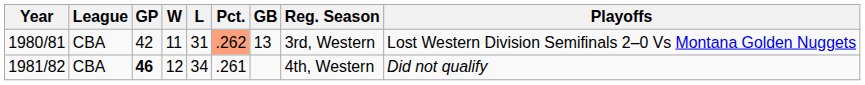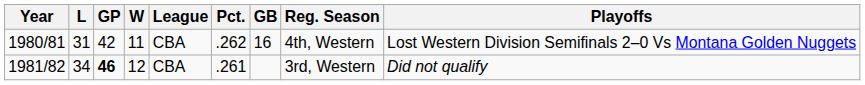 <table class="wikitable">
 <tr>
 <th>Year</th>
-<th>League</th>
+<th>L</th>
 <th>GP</th>
 <th>W</th>
-<th>L</th>
+<th>League</th>
 <th>Pct.</th>
 <th>GB</th>
 <th>Reg. Season</th>
 <th>Playoffs</th>
 </tr>
 <tr>
 <td>1980/81</td>
-<td>CBA</td>
+<td>31</td>
 <td>42</td>
 <td>11</td>
-<td>31</td>
-<td style="background: lightsalmon;">.262</td>
-<td>13</td>
-<td>3rd, Western</td>
+<td>CBA</td>
+<td>.262</td>
+<td>16</td>
+<td>4th, Western</td>
 <td>Lost Western Division Semifinals 2–0 Vs <a href='#'>Montana Golden Nuggets</a></td>
 </tr>
 <tr>
 <td>1981/82</td>
-<td>CBA</td>
+<td>34</td>
 <td><strong>46</strong></td>
 <td>12</td>
-<td>34</td>
+<td>CBA</td>
 <td>.261</td>
 <td></td>
-<td>4th, Western</td>
+<td>3rd, Western</td>
 <td><em>Did not qualify</em></td>
 </tr>
 </table>
